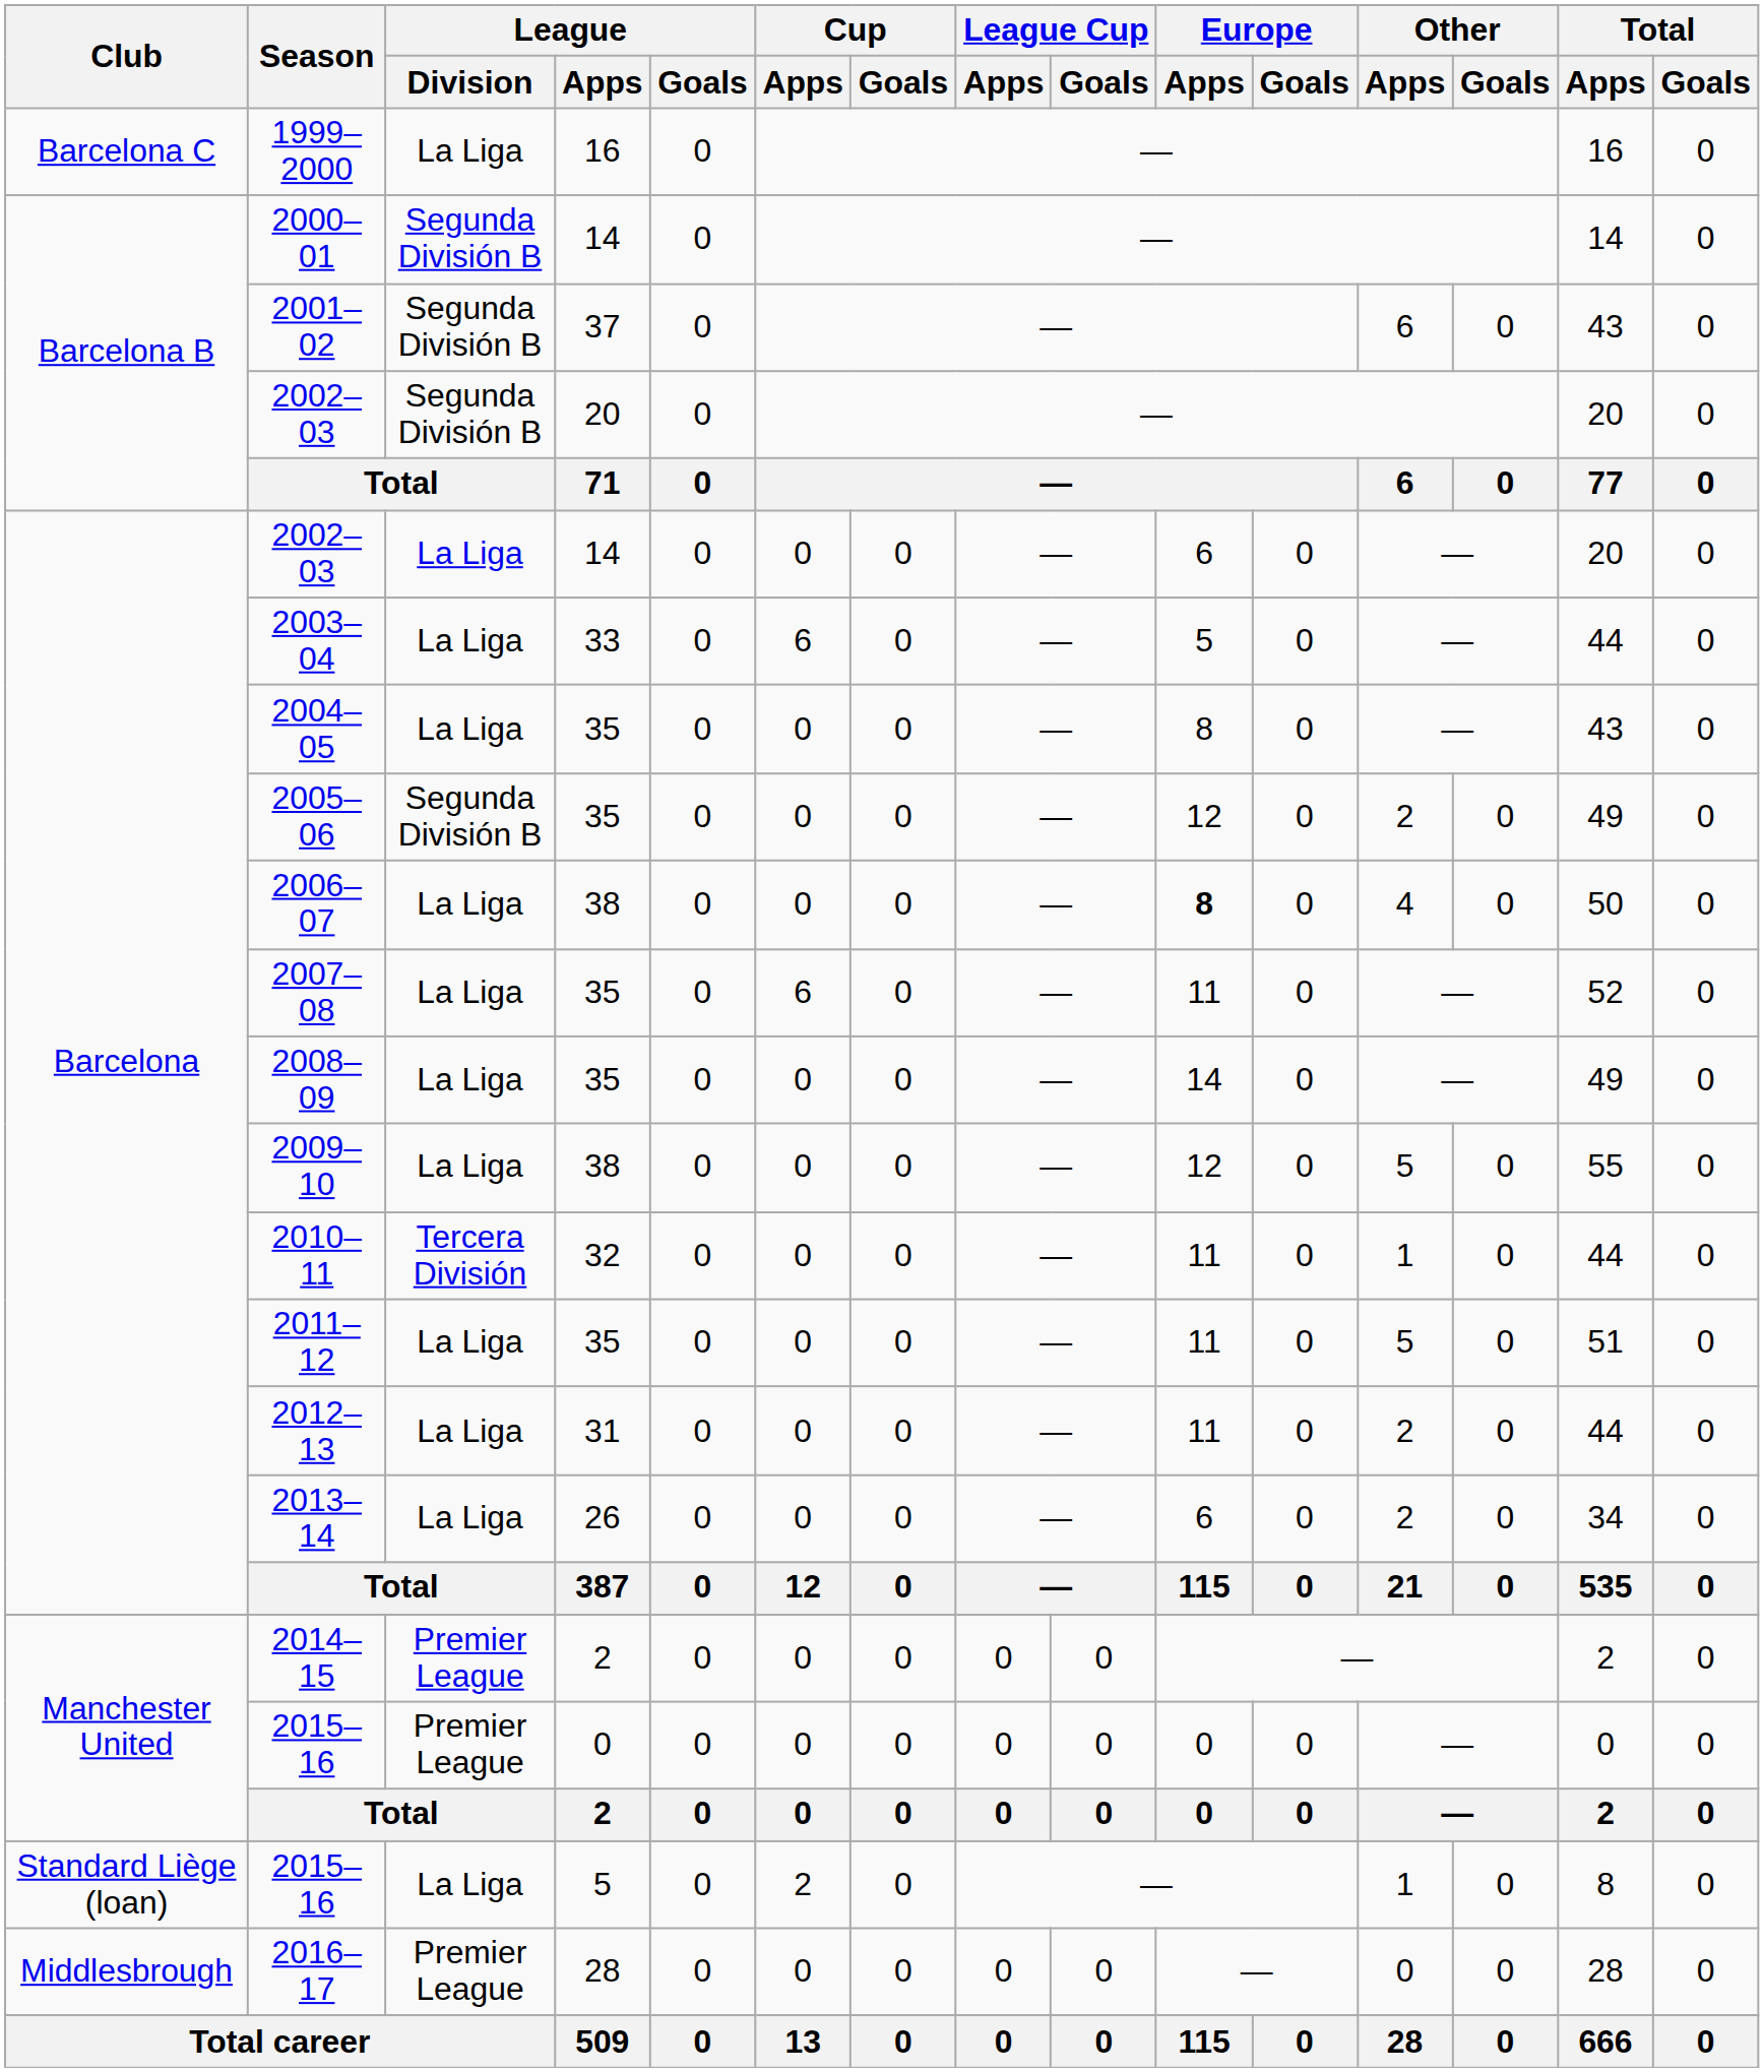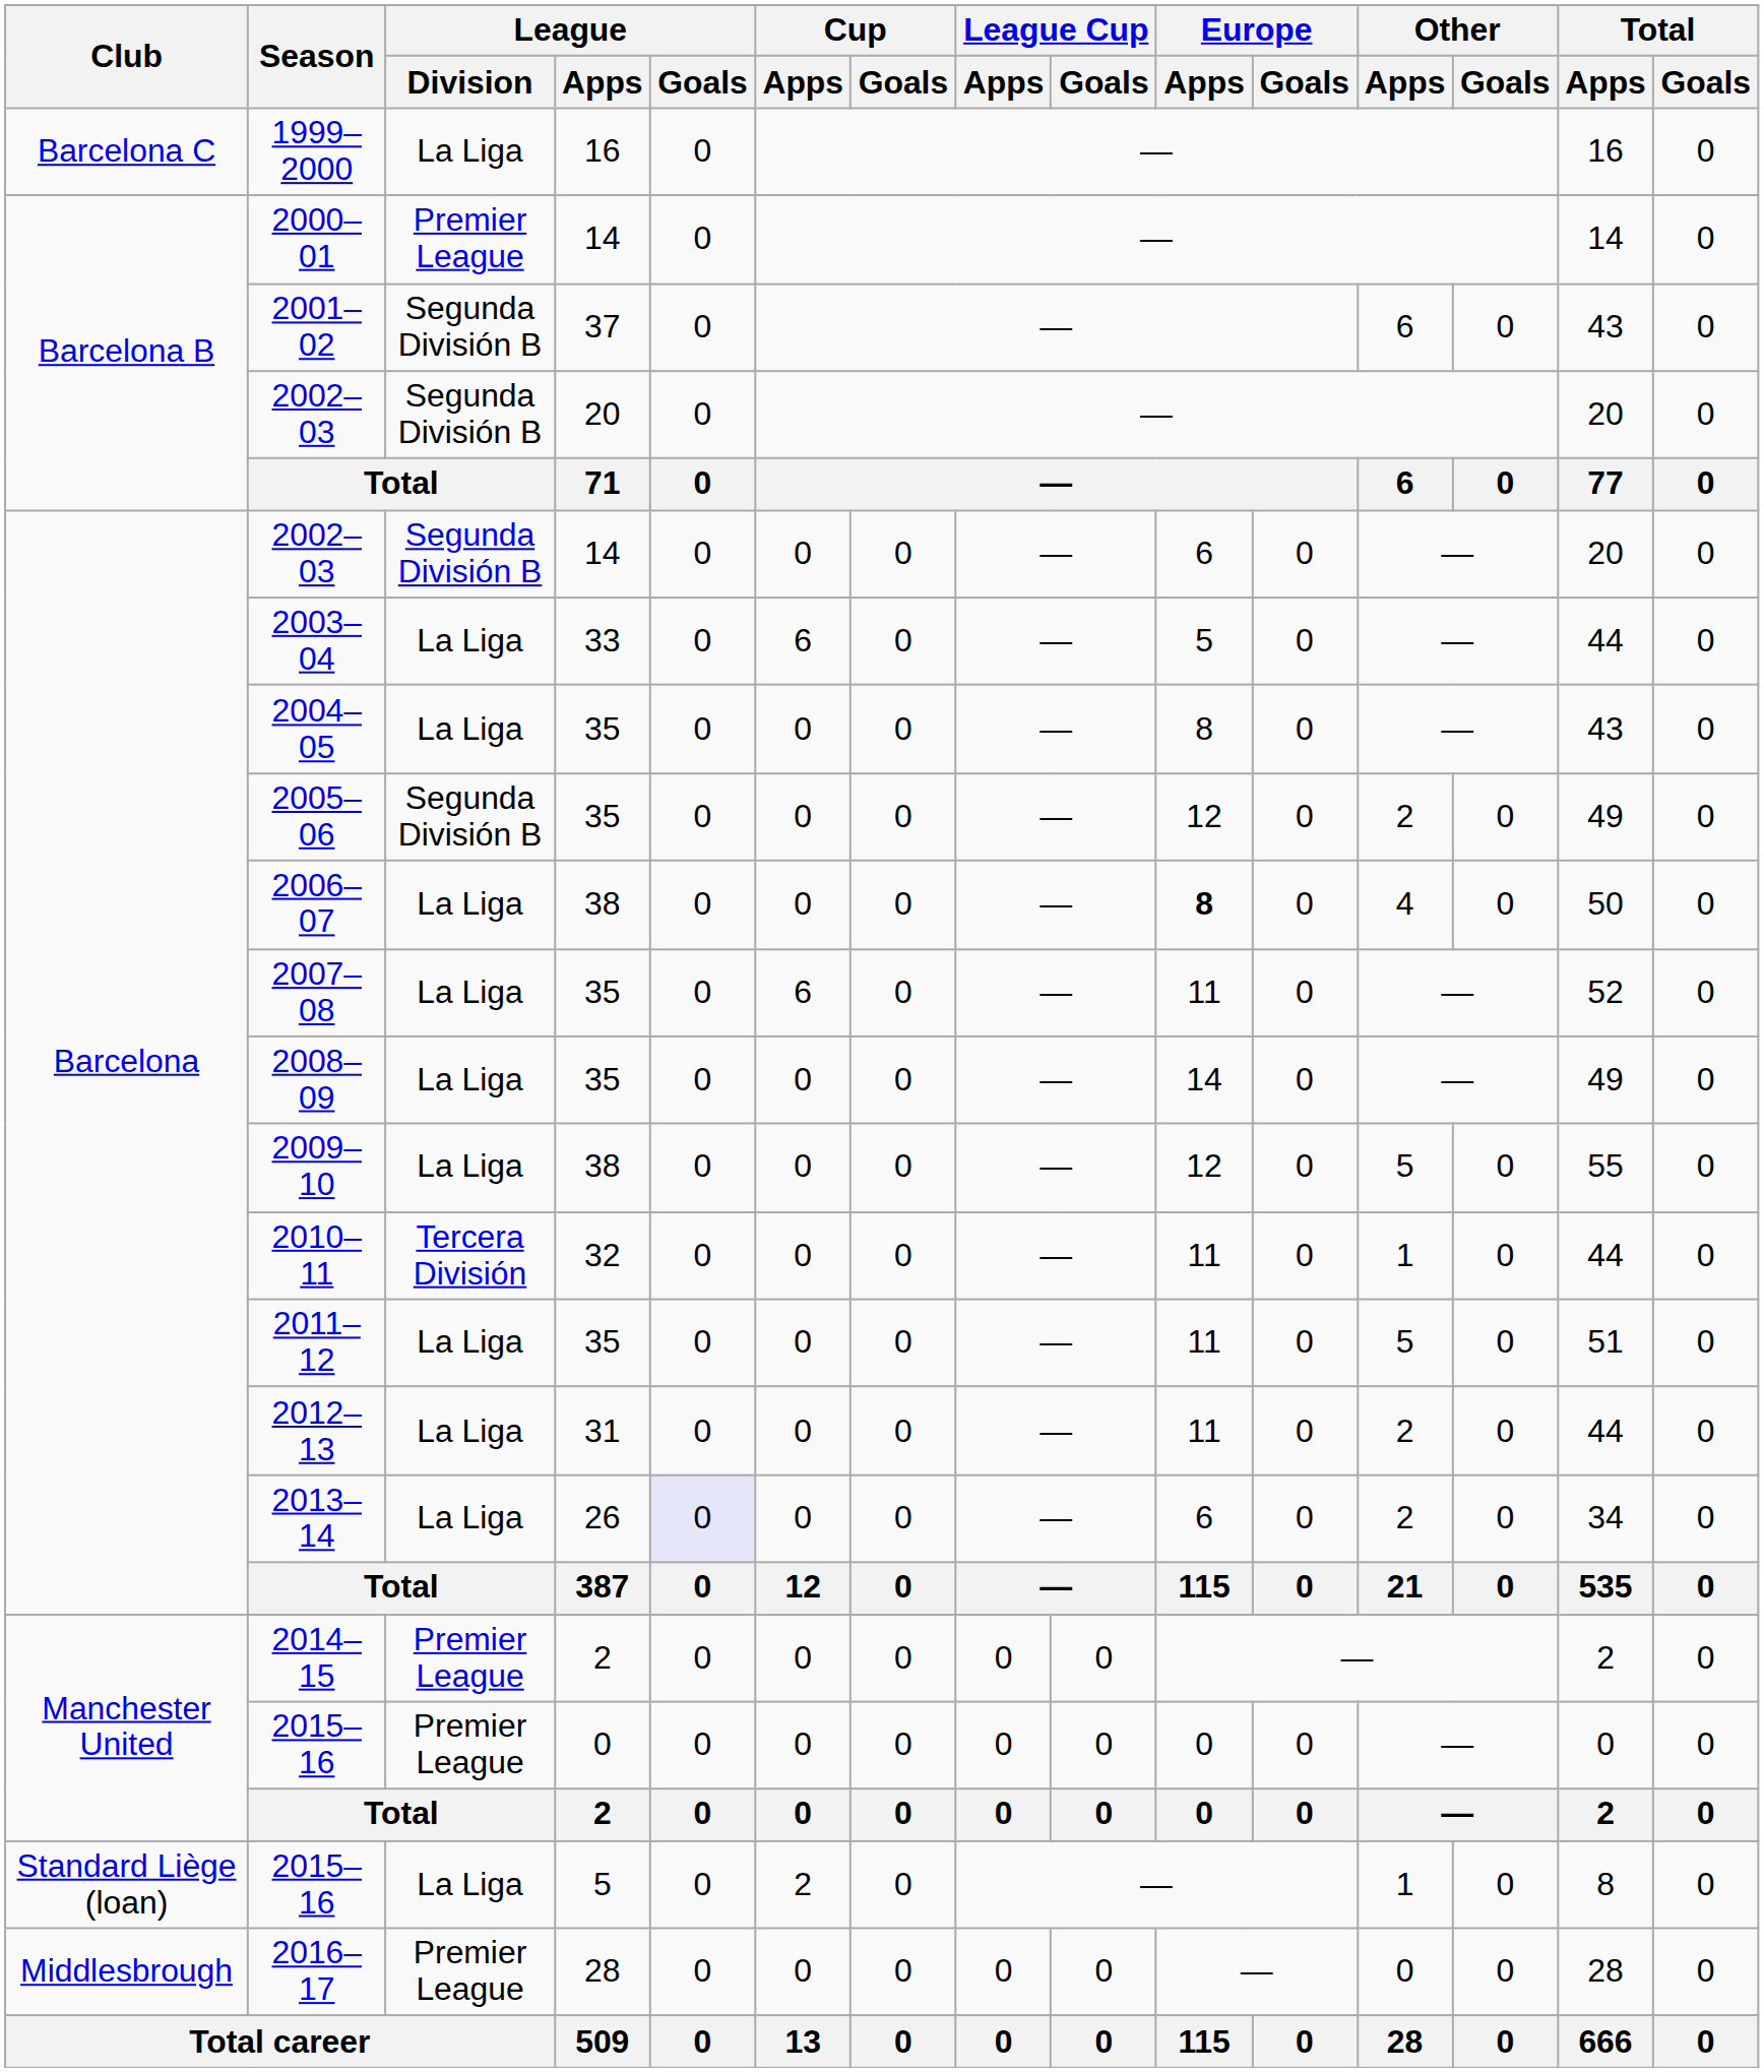 <table class="wikitable" style="text-align:center">
 <tr>
 <th rowspan="2">Club</th>
 <th rowspan="2">Season</th>
 <th colspan="3">League</th>
 <th colspan="2">Cup</th>
 <th colspan="2"><a href='#'>League Cup</a></th>
 <th colspan="2"><a href='#'>Europe</a></th>
 <th colspan="2">Other</th>
 <th colspan="2">Total</th>
 </tr>
 <tr>
 <th>Division</th>
 <th>Apps</th>
 <th>Goals</th>
 <th>Apps</th>
 <th>Goals</th>
 <th>Apps</th>
 <th>Goals</th>
 <th>Apps</th>
 <th>Goals</th>
 <th>Apps</th>
 <th>Goals</th>
 <th>Apps</th>
 <th>Goals</th>
 </tr>
 <tr>
 <td><a href='#'>Barcelona C</a></td>
 <td><a href='#'>1999–2000</a></td>
 <td>La Liga</td>
 <td>16</td>
 <td>0</td>
 <td colspan="8">—</td>
 <td>16</td>
 <td>0</td>
 </tr>
 <tr>
 <td rowspan="4"><a href='#'>Barcelona B</a></td>
 <td><a href='#'>2000–01</a></td>
-<td><a href='#'>Segunda División B</a></td>
+<td><a href='#'>Premier League</a></td>
 <td>14</td>
 <td>0</td>
 <td colspan="8">—</td>
 <td>14</td>
 <td>0</td>
 </tr>
 <tr>
 <td><a href='#'>2001–02</a></td>
 <td>Segunda División B</td>
 <td>37</td>
 <td>0</td>
 <td colspan="6">—</td>
 <td>6</td>
 <td>0</td>
 <td>43</td>
 <td>0</td>
 </tr>
 <tr>
 <td><a href='#'>2002–03</a></td>
 <td>Segunda División B</td>
 <td>20</td>
 <td>0</td>
 <td colspan="8">—</td>
 <td>20</td>
 <td>0</td>
 </tr>
 <tr>
 <th colspan="2">Total</th>
 <th>71</th>
 <th>0</th>
 <th colspan="6">—</th>
 <th>6</th>
 <th>0</th>
 <th>77</th>
 <th>0</th>
 </tr>
 <tr>
 <td rowspan="13"><a href='#'>Barcelona</a></td>
 <td><a href='#'>2002–03</a></td>
-<td><a href='#'>La Liga</a></td>
+<td><a href='#'>Segunda División B</a></td>
 <td>14</td>
 <td>0</td>
 <td>0</td>
 <td>0</td>
 <td colspan="2">—</td>
 <td>6</td>
 <td>0</td>
 <td colspan="2">—</td>
 <td>20</td>
 <td>0</td>
 </tr>
 <tr>
 <td><a href='#'>2003–04</a></td>
 <td>La Liga</td>
 <td>33</td>
 <td>0</td>
 <td>6</td>
 <td>0</td>
 <td colspan="2">—</td>
 <td>5</td>
 <td>0</td>
 <td colspan="2">—</td>
 <td>44</td>
 <td>0</td>
 </tr>
 <tr>
 <td><a href='#'>2004–05</a></td>
 <td>La Liga</td>
 <td>35</td>
 <td>0</td>
 <td>0</td>
 <td>0</td>
 <td colspan="2">—</td>
 <td>8</td>
 <td>0</td>
 <td colspan="2">—</td>
 <td>43</td>
 <td>0</td>
 </tr>
 <tr>
 <td><a href='#'>2005–06</a></td>
 <td>Segunda División B</td>
 <td>35</td>
 <td>0</td>
 <td>0</td>
 <td>0</td>
 <td colspan="2">—</td>
 <td>12</td>
 <td>0</td>
 <td>2</td>
 <td>0</td>
 <td>49</td>
 <td>0</td>
 </tr>
 <tr>
 <td><a href='#'>2006–07</a></td>
 <td>La Liga</td>
 <td>38</td>
 <td>0</td>
 <td>0</td>
 <td>0</td>
 <td colspan="2">—</td>
 <td><strong>8</strong></td>
 <td>0</td>
 <td>4</td>
 <td>0</td>
 <td>50</td>
 <td>0</td>
 </tr>
 <tr>
 <td><a href='#'>2007–08</a></td>
 <td>La Liga</td>
 <td>35</td>
 <td>0</td>
 <td>6</td>
 <td>0</td>
 <td colspan="2">—</td>
 <td>11</td>
 <td>0</td>
 <td colspan="2">—</td>
 <td>52</td>
 <td>0</td>
 </tr>
 <tr>
 <td><a href='#'>2008–09</a></td>
 <td>La Liga</td>
 <td>35</td>
 <td>0</td>
 <td>0</td>
 <td>0</td>
 <td colspan="2">—</td>
 <td>14</td>
 <td>0</td>
 <td colspan="2">—</td>
 <td>49</td>
 <td>0</td>
 </tr>
 <tr>
 <td><a href='#'>2009–10</a></td>
 <td>La Liga</td>
 <td>38</td>
 <td>0</td>
 <td>0</td>
 <td>0</td>
 <td colspan="2">—</td>
 <td>12</td>
 <td>0</td>
 <td>5</td>
 <td>0</td>
 <td>55</td>
 <td>0</td>
 </tr>
 <tr>
 <td><a href='#'>2010–11</a></td>
 <td><a href='#'>Tercera División</a></td>
 <td>32</td>
 <td>0</td>
 <td>0</td>
 <td>0</td>
 <td colspan="2">—</td>
 <td>11</td>
 <td>0</td>
 <td>1</td>
 <td>0</td>
 <td>44</td>
 <td>0</td>
 </tr>
 <tr>
 <td><a href='#'>2011–12</a></td>
 <td>La Liga</td>
 <td>35</td>
 <td>0</td>
 <td>0</td>
 <td>0</td>
 <td colspan="2">—</td>
 <td>11</td>
 <td>0</td>
 <td>5</td>
 <td>0</td>
 <td>51</td>
 <td>0</td>
 </tr>
 <tr>
 <td><a href='#'>2012–13</a></td>
 <td>La Liga</td>
 <td>31</td>
 <td>0</td>
 <td>0</td>
 <td>0</td>
 <td colspan="2">—</td>
 <td>11</td>
 <td>0</td>
 <td>2</td>
 <td>0</td>
 <td>44</td>
 <td>0</td>
 </tr>
 <tr>
 <td><a href='#'>2013–14</a></td>
 <td>La Liga</td>
 <td>26</td>
-<td>0</td>
+<td style="background: lavender;">0</td>
 <td>0</td>
 <td>0</td>
 <td colspan="2">—</td>
 <td>6</td>
 <td>0</td>
 <td>2</td>
 <td>0</td>
 <td>34</td>
 <td>0</td>
 </tr>
 <tr>
 <th colspan="2">Total</th>
 <th>387</th>
 <th>0</th>
 <th>12</th>
 <th>0</th>
 <th colspan="2">—</th>
 <th>115</th>
 <th>0</th>
 <th>21</th>
 <th>0</th>
 <th>535</th>
 <th>0</th>
 </tr>
 <tr>
 <td rowspan="3"><a href='#'>Manchester United</a></td>
 <td><a href='#'>2014–15</a></td>
 <td><a href='#'>Premier League</a></td>
 <td>2</td>
 <td>0</td>
 <td>0</td>
 <td>0</td>
 <td>0</td>
 <td>0</td>
 <td colspan="4">—</td>
 <td>2</td>
 <td>0</td>
 </tr>
 <tr>
 <td><a href='#'>2015–16</a></td>
 <td>Premier League</td>
 <td>0</td>
 <td>0</td>
 <td>0</td>
 <td>0</td>
 <td>0</td>
 <td>0</td>
 <td>0</td>
 <td>0</td>
 <td colspan="2">—</td>
 <td>0</td>
 <td>0</td>
 </tr>
 <tr>
 <th colspan="2">Total</th>
 <th>2</th>
 <th>0</th>
 <th>0</th>
 <th>0</th>
 <th>0</th>
 <th>0</th>
 <th>0</th>
 <th>0</th>
 <th colspan="2">—</th>
 <th>2</th>
 <th>0</th>
 </tr>
 <tr>
 <td><a href='#'>Standard Liège</a> (loan)</td>
 <td><a href='#'>2015–16</a></td>
 <td>La Liga</td>
 <td>5</td>
 <td>0</td>
 <td>2</td>
 <td>0</td>
 <td colspan="4">—</td>
 <td>1</td>
 <td>0</td>
 <td>8</td>
 <td>0</td>
 </tr>
 <tr>
 <td><a href='#'>Middlesbrough</a></td>
 <td><a href='#'>2016–17</a></td>
 <td>Premier League</td>
 <td>28</td>
 <td>0</td>
 <td>0</td>
 <td>0</td>
 <td>0</td>
 <td>0</td>
 <td colspan="2">—</td>
 <td>0</td>
 <td>0</td>
 <td>28</td>
 <td>0</td>
 </tr>
 <tr>
 <th colspan="3">Total career</th>
 <th>509</th>
 <th>0</th>
 <th>13</th>
 <th>0</th>
 <th>0</th>
 <th>0</th>
 <th>115</th>
 <th>0</th>
 <th>28</th>
 <th>0</th>
 <th>666</th>
 <th>0</th>
 </tr>
 </table>
